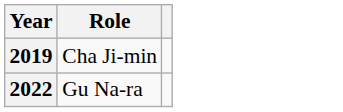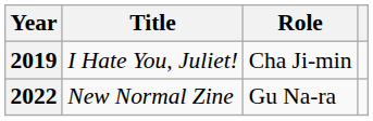 <table class="wikitable plainrowheaders sortable">
 <tr>
 <th scope="col">Year</th>
+<th scope="col">Title</th>
 <th scope="col">Role</th>
 <th scope="col" class="unsortable"></th>
 </tr>
 <tr>
 <th scope="row">2019</th>
+<td><em>I Hate You, Juliet! </em></td>
 <td>Cha Ji-min</td>
 <td style="text-align:center"></td>
 </tr>
 <tr>
 <th scope="row">2022</th>
+<td><em>New Normal Zine</em></td>
 <td>Gu Na-ra</td>
 <td style="text-align:center"></td>
 </tr>
 </table>
